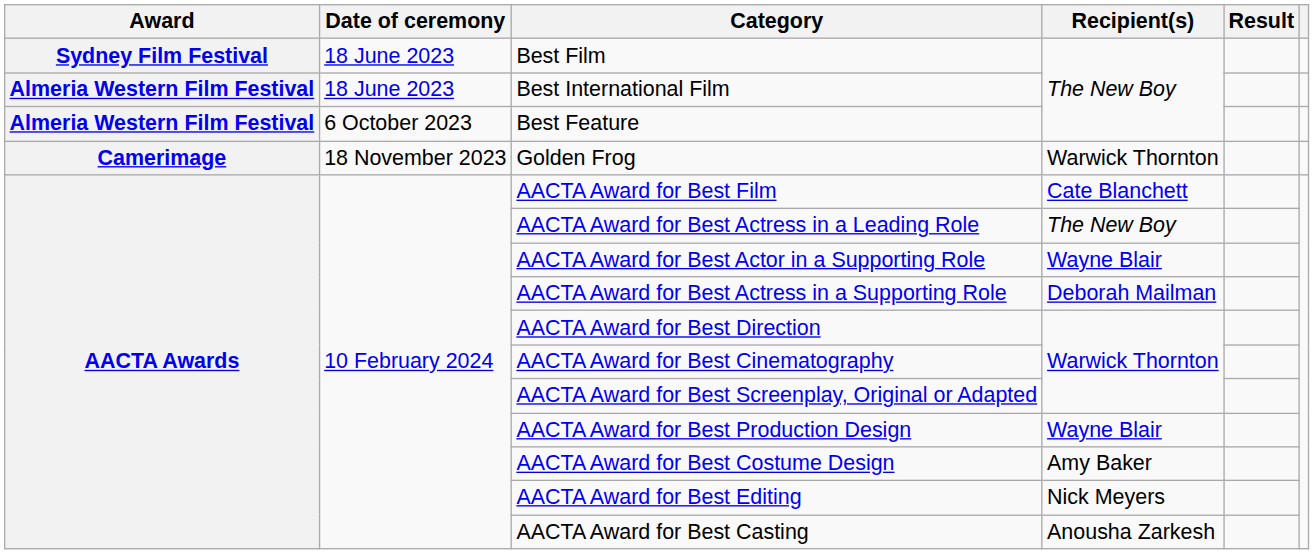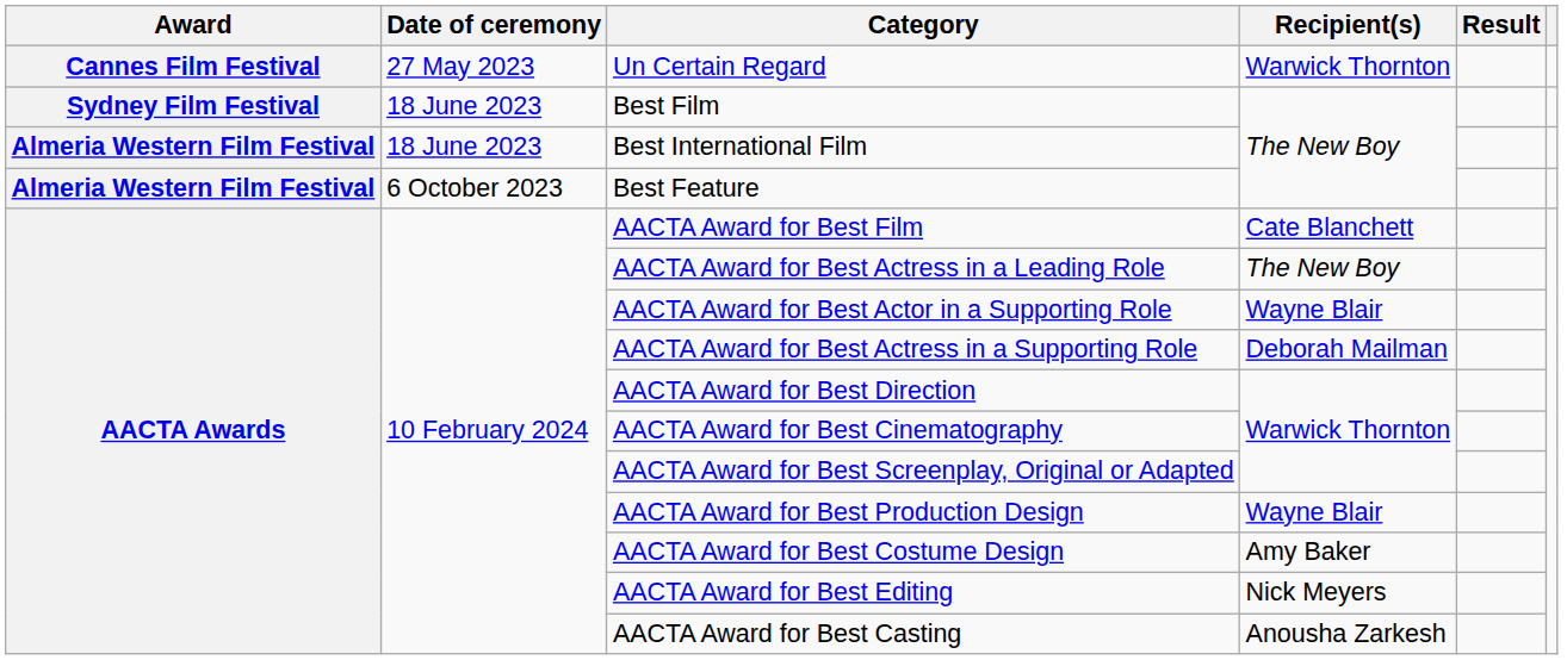 <table class="wikitable sortable plainrowheaders">
 <tr>
 <th scope="col">Award</th>
 <th scope="col">Date of ceremony</th>
 <th scope="col">Category</th>
 <th scope="col">Recipient(s)</th>
 <th scope="col">Result</th>
 <th scope="col" class="unsortable"></th>
+</tr>
+<tr>
+<th scope="row"><a href='#'>Cannes Film Festival</a></th>
+<td><a href='#'>27 May 2023</a></td>
+<td><a href='#'>Un Certain Regard</a></td>
+<td><a href='#'>Warwick Thornton</a></td>
+<td></td>
+<td></td>
 </tr>
 <tr>
 <th scope="row"><a href='#'>Sydney Film Festival</a></th>
 <td><a href='#'>18 June 2023</a></td>
 <td>Best Film</td>
 <td rowspan="3"><em>The New Boy</em></td>
 <td></td>
 <td style="text-align:center;"></td>
 </tr>
 <tr>
 <th scope="row"><a href='#'>Almeria Western Film Festival</a></th>
 <td><a href='#'>18 June 2023</a></td>
 <td>Best International Film</td>
 <td></td>
 <td></td>
 </tr>
 <tr>
 <th scope="row"><a href='#'>Almeria Western Film Festival</a></th>
 <td>6 October 2023</td>
 <td>Best Feature</td>
-<td></td>
-<td></td>
-</tr>
-<tr>
-<th scope="row"><a href='#'>Camerimage</a></th>
-<td>18 November 2023</td>
-<td>Golden Frog</td>
-<td>Warwick Thornton</td>
 <td></td>
 <td></td>
 </tr>
 <tr>
 <th rowspan="12" scope="row"><a href='#'>AACTA Awards</a></th>
 <td rowspan="12"><a href='#'>10 February 2024</a></td>
 <td><a href='#'>AACTA Award for Best Film</a></td>
 <td><a href='#'>Cate Blanchett</a></td>
 <td></td>
 <td rowspan="12"></td>
 </tr>
 <tr>
 <td><a href='#'>AACTA Award for Best Actress in a Leading Role</a></td>
 <td><em>The New Boy</em></td>
 <td></td>
 </tr>
 <tr>
 <td><a href='#'>AACTA Award for Best Actor in a Supporting Role</a></td>
 <td><a href='#'>Wayne Blair</a></td>
 <td></td>
 </tr>
 <tr>
 <td><a href='#'>AACTA Award for Best Actress in a Supporting Role</a></td>
 <td><a href='#'>Deborah Mailman</a></td>
 <td></td>
 </tr>
 <tr>
 <td><a href='#'>AACTA Award for Best Direction</a></td>
 <td rowspan="3"><a href='#'>Warwick Thornton</a></td>
 <td></td>
 </tr>
 <tr>
 <td><a href='#'>AACTA Award for Best Cinematography</a></td>
 <td></td>
 </tr>
 <tr>
 <td><a href='#'>AACTA Award for Best Screenplay, Original or Adapted</a></td>
 <td></td>
 </tr>
 <tr>
 <td><a href='#'>AACTA Award for Best Production Design</a></td>
 <td><a href='#'>Wayne Blair</a></td>
 <td></td>
 </tr>
 <tr>
 <td><a href='#'>AACTA Award for Best Costume Design</a></td>
 <td>Amy Baker</td>
 <td></td>
 </tr>
 <tr>
 <td><a href='#'>AACTA Award for Best Editing</a></td>
 <td>Nick Meyers</td>
 <td></td>
 </tr>
 <tr>
 <td>AACTA Award for Best Casting</td>
 <td>Anousha Zarkesh</td>
 <td></td>
 </tr>
 </table>
